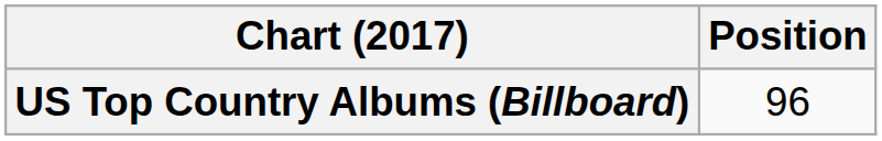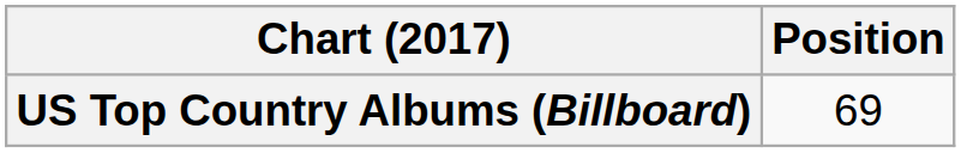 <table class="wikitable plainrowheaders" style="text-align:center">
 <tr>
 <th scope="col">Chart (2017)</th>
 <th scope="col">Position</th>
 </tr>
 <tr>
 <th scope="row">US Top Country Albums (<em>Billboard</em>)</th>
-<td>96</td>
+<td>69</td>
 </tr>
 </table>
